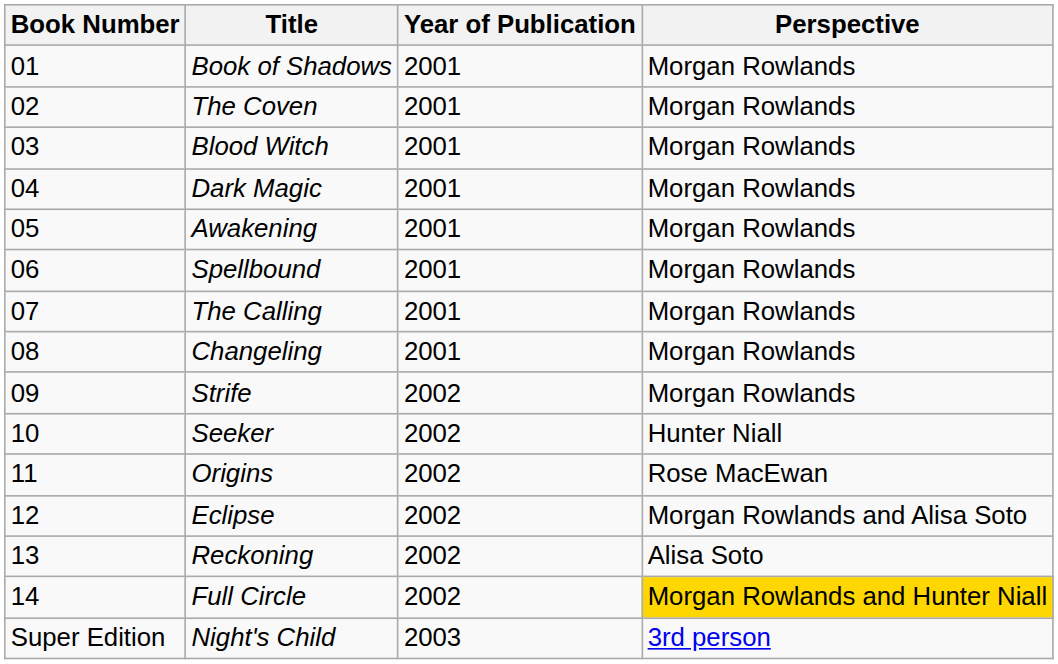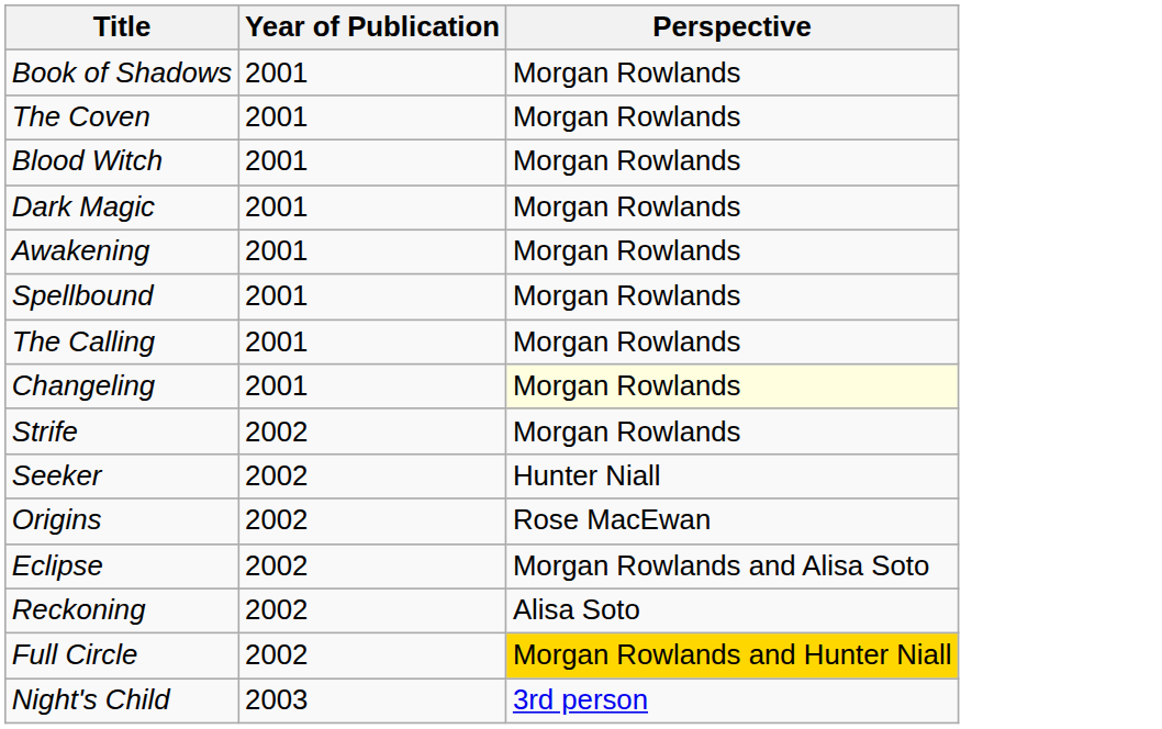 <table class="wikitable">
 <tr>
-<th>Book Number</th>
 <th>Title</th>
 <th>Year of Publication</th>
 <th>Perspective</th>
 </tr>
 <tr>
-<td>01</td>
 <td><em>Book of Shadows</em></td>
 <td>2001</td>
 <td>Morgan Rowlands</td>
 </tr>
 <tr>
-<td>02</td>
 <td><em>The Coven</em></td>
 <td>2001</td>
 <td>Morgan Rowlands</td>
 </tr>
 <tr>
-<td>03</td>
 <td><em>Blood Witch</em></td>
 <td>2001</td>
 <td>Morgan Rowlands</td>
 </tr>
 <tr>
-<td>04</td>
 <td><em>Dark Magic</em></td>
 <td>2001</td>
 <td>Morgan Rowlands</td>
 </tr>
 <tr>
-<td>05</td>
 <td><em>Awakening</em></td>
 <td>2001</td>
 <td>Morgan Rowlands</td>
 </tr>
 <tr>
-<td>06</td>
 <td><em>Spellbound</em></td>
 <td>2001</td>
 <td>Morgan Rowlands</td>
 </tr>
 <tr>
-<td>07</td>
 <td><em>The Calling</em></td>
 <td>2001</td>
 <td>Morgan Rowlands</td>
 </tr>
 <tr>
-<td>08</td>
 <td><em>Changeling</em></td>
 <td>2001</td>
-<td>Morgan Rowlands</td>
+<td style="background: lightyellow;">Morgan Rowlands</td>
 </tr>
 <tr>
-<td>09</td>
 <td><em>Strife</em></td>
 <td>2002</td>
 <td>Morgan Rowlands</td>
 </tr>
 <tr>
-<td>10</td>
 <td><em>Seeker</em></td>
 <td>2002</td>
 <td>Hunter Niall</td>
 </tr>
 <tr>
-<td>11</td>
 <td><em>Origins</em></td>
 <td>2002</td>
 <td>Rose MacEwan</td>
 </tr>
 <tr>
-<td>12</td>
 <td><em>Eclipse</em></td>
 <td>2002</td>
 <td>Morgan Rowlands and Alisa Soto</td>
 </tr>
 <tr>
-<td>13</td>
 <td><em>Reckoning</em></td>
 <td>2002</td>
 <td>Alisa Soto</td>
 </tr>
 <tr>
-<td>14</td>
 <td><em>Full Circle</em></td>
 <td>2002</td>
 <td style="background: gold;">Morgan Rowlands and Hunter Niall</td>
 </tr>
 <tr>
-<td>Super Edition</td>
 <td><em>Night's Child</em></td>
 <td>2003</td>
 <td><a href='#'>3rd person</a></td>
 </tr>
 </table>
